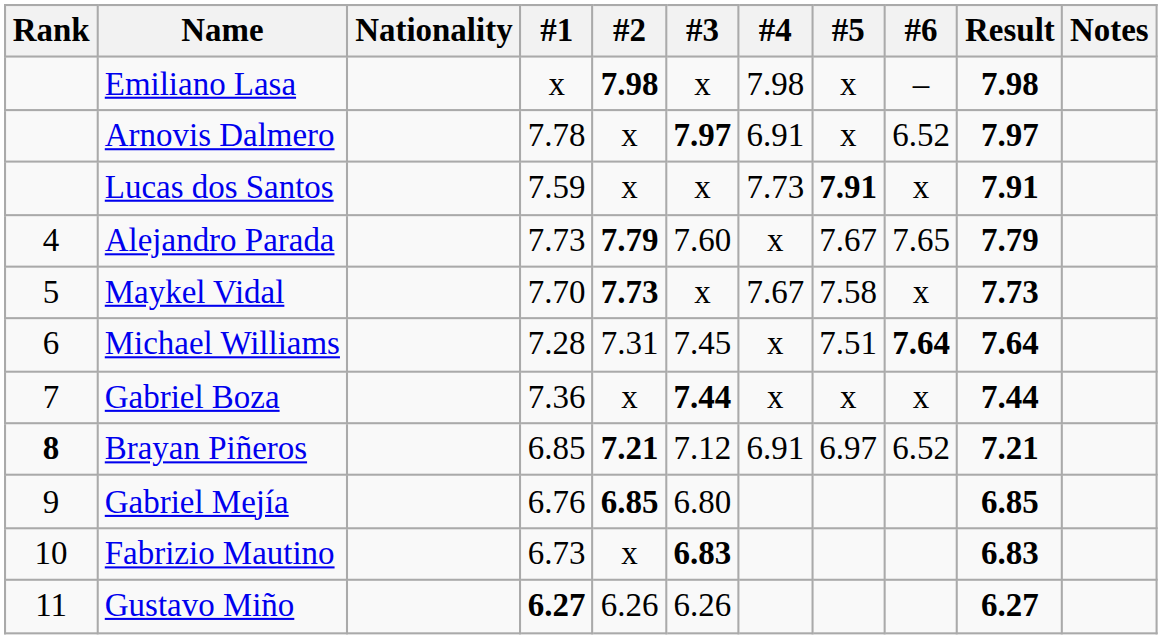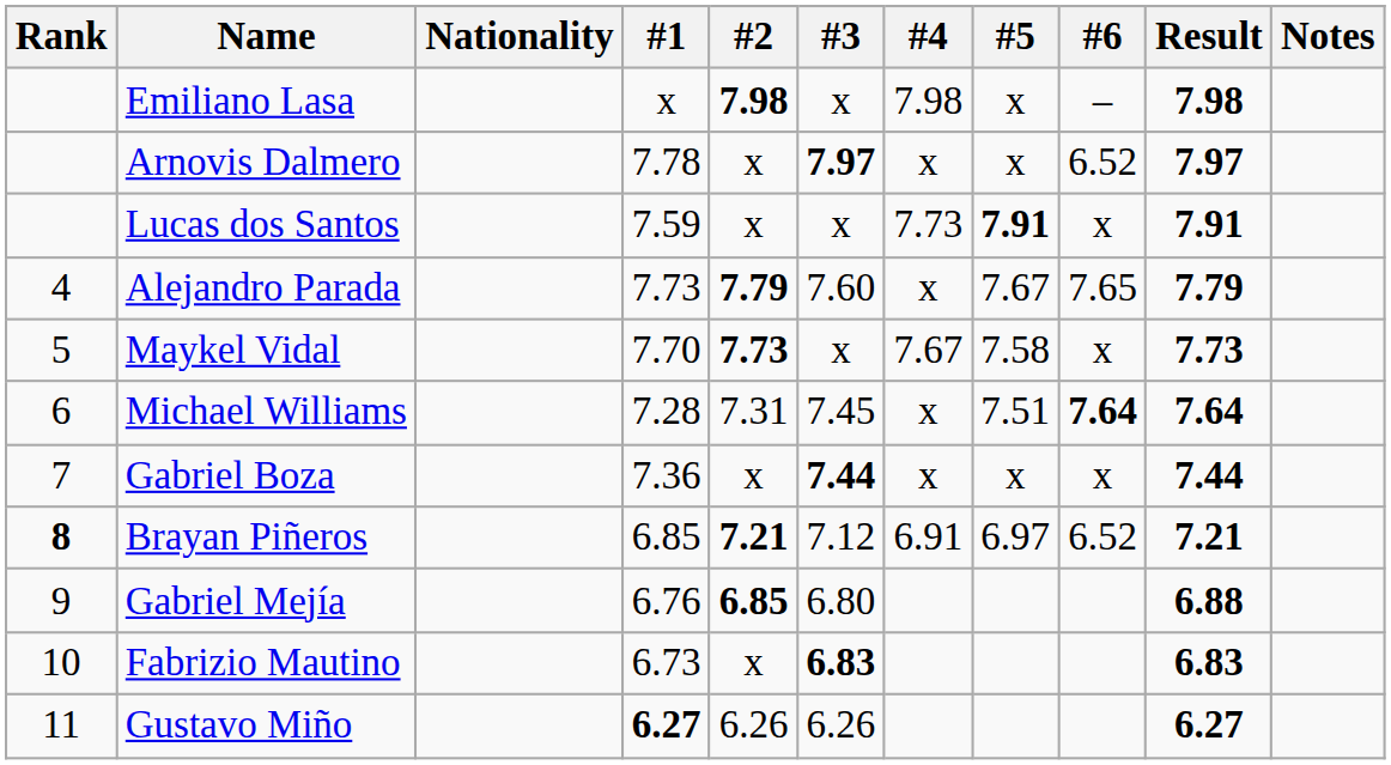 <table class="wikitable sortable" style="text-align:center">
 <tr>
 <th>Rank</th>
 <th>Name</th>
 <th>Nationality</th>
 <th>#1</th>
 <th>#2</th>
 <th>#3</th>
 <th>#4</th>
 <th>#5</th>
 <th>#6</th>
 <th>Result</th>
 <th>Notes</th>
 </tr>
 <tr>
 <td></td>
 <td align=left><a href='#'>Emiliano Lasa</a></td>
 <td align=left></td>
 <td>x</td>
 <td><strong>7.98</strong></td>
 <td>x</td>
 <td>7.98</td>
 <td>x</td>
 <td>–</td>
 <td><strong>7.98</strong></td>
 <td></td>
 </tr>
 <tr>
 <td></td>
 <td align=left><a href='#'>Arnovis Dalmero</a></td>
 <td align=left></td>
 <td>7.78</td>
 <td>x</td>
 <td><strong>7.97</strong></td>
-<td>6.91</td>
+<td>x</td>
 <td>x</td>
 <td>6.52</td>
 <td><strong>7.97</strong></td>
 <td></td>
 </tr>
 <tr>
 <td></td>
 <td align=left><a href='#'>Lucas dos Santos</a></td>
 <td align=left></td>
 <td>7.59</td>
 <td>x</td>
 <td>x</td>
 <td>7.73</td>
 <td><strong>7.91</strong></td>
 <td>x</td>
 <td><strong>7.91</strong></td>
 <td></td>
 </tr>
 <tr>
 <td>4</td>
 <td align=left><a href='#'>Alejandro Parada</a></td>
 <td align=left></td>
 <td>7.73</td>
 <td><strong>7.79</strong></td>
 <td>7.60</td>
 <td>x</td>
 <td>7.67</td>
 <td>7.65</td>
 <td><strong>7.79</strong></td>
 <td></td>
 </tr>
 <tr>
 <td>5</td>
 <td align=left><a href='#'>Maykel Vidal</a></td>
 <td align=left></td>
 <td>7.70</td>
 <td><strong>7.73</strong></td>
 <td>x</td>
 <td>7.67</td>
 <td>7.58</td>
 <td>x</td>
 <td><strong>7.73</strong></td>
 <td></td>
 </tr>
 <tr>
 <td>6</td>
 <td align=left><a href='#'>Michael Williams</a></td>
 <td align=left></td>
 <td>7.28</td>
 <td>7.31</td>
 <td>7.45</td>
 <td>x</td>
 <td>7.51</td>
 <td><strong>7.64</strong></td>
 <td><strong>7.64</strong></td>
 <td></td>
 </tr>
 <tr>
 <td>7</td>
 <td align=left><a href='#'>Gabriel Boza</a></td>
 <td align=left></td>
 <td>7.36</td>
 <td>x</td>
 <td><strong>7.44</strong></td>
 <td>x</td>
 <td>x</td>
 <td>x</td>
 <td><strong>7.44</strong></td>
 <td></td>
 </tr>
 <tr>
 <td><strong>8</strong></td>
 <td align=left><a href='#'>Brayan Piñeros</a></td>
 <td align=left></td>
 <td>6.85</td>
 <td><strong>7.21</strong></td>
 <td>7.12</td>
 <td>6.91</td>
 <td>6.97</td>
 <td>6.52</td>
 <td><strong>7.21</strong></td>
 <td></td>
 </tr>
 <tr>
 <td>9</td>
 <td align=left><a href='#'>Gabriel Mejía</a></td>
 <td align=left></td>
 <td>6.76</td>
 <td><strong>6.85</strong></td>
 <td>6.80</td>
 <td></td>
 <td></td>
 <td></td>
-<td><strong>6.85</strong></td>
+<td><strong>6.88</strong></td>
 <td></td>
 </tr>
 <tr>
 <td>10</td>
 <td align=left><a href='#'>Fabrizio Mautino</a></td>
 <td align=left></td>
 <td>6.73</td>
 <td>x</td>
 <td><strong>6.83</strong></td>
 <td></td>
 <td></td>
 <td></td>
 <td><strong>6.83</strong></td>
 <td></td>
 </tr>
 <tr>
 <td>11</td>
 <td align=left><a href='#'>Gustavo Miño</a></td>
 <td align=left></td>
 <td><strong>6.27</strong></td>
 <td>6.26</td>
 <td>6.26</td>
 <td></td>
 <td></td>
 <td></td>
 <td><strong>6.27</strong></td>
 <td></td>
 </tr>
 </table>
